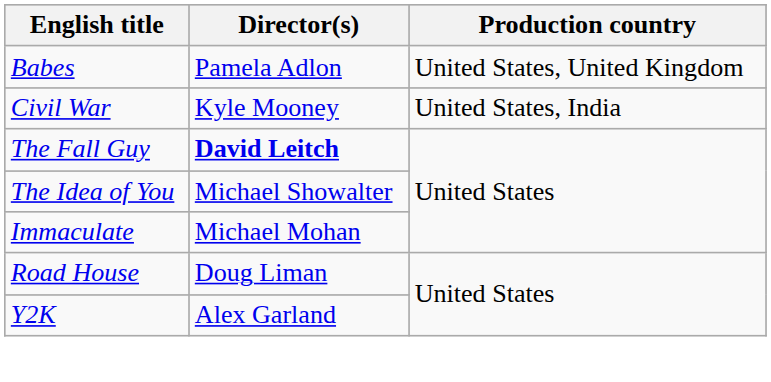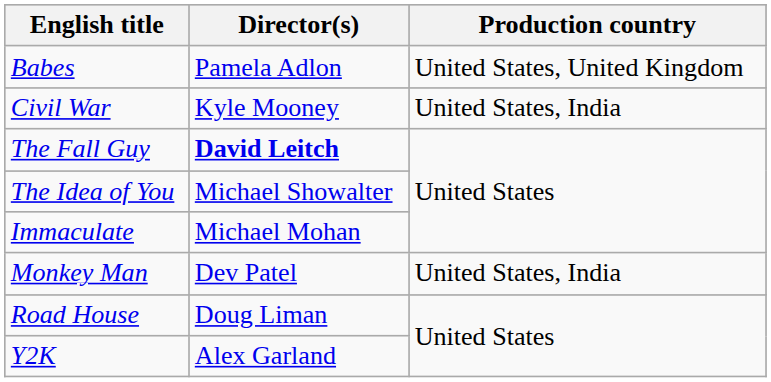 <table class="wikitable plainrowheaders" style="width:75%; margin-bottom:4px">
 <tr>
 <th scope="col">English title</th>
 <th scope="col">Director(s)</th>
 <th scope="col">Production country</th>
 </tr>
 <tr>
 <td scope="row"><em><a href='#'>Babes</a></em></td>
 <td><a href='#'>Pamela Adlon</a></td>
 <td>United States, United Kingdom</td>
 </tr>
 <tr>
 <td scope="row"><em><a href='#'>Civil War</a></em></td>
 <td><a href='#'>Kyle Mooney</a></td>
 <td>United States, India</td>
 </tr>
 <tr>
 <td scope="row"><em><a href='#'>The Fall Guy</a></em></td>
 <td><strong><a href='#'>David Leitch</a></strong></td>
 <td rowspan="3">United States</td>
 </tr>
 <tr>
 <td scope="row"><em><a href='#'>The Idea of You</a></em></td>
 <td><a href='#'>Michael Showalter</a></td>
 </tr>
 <tr>
 <td scope="row"><em><a href='#'>Immaculate</a></em></td>
 <td><a href='#'>Michael Mohan</a></td>
 </tr>
 <tr>
+<td scope="row"><em><a href='#'>Monkey Man</a></em></td>
+<td><a href='#'>Dev Patel</a></td>
+<td>United States, India</td>
+</tr>
+<tr>
 <td scope="row"><em><a href='#'>Road House</a></em></td>
 <td><a href='#'>Doug Liman</a></td>
 <td rowspan="2">United States</td>
 </tr>
 <tr>
 <td scope="row"><em><a href='#'>Y2K</a></em></td>
 <td><a href='#'>Alex Garland</a></td>
 </tr>
 </table>
